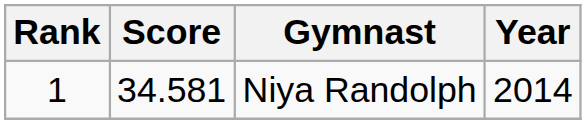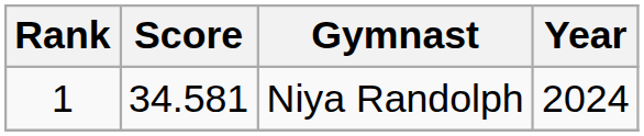 <table class="wikitable">
 <tr>
 <th>Rank</th>
 <th>Score</th>
 <th>Gymnast</th>
 <th>Year</th>
 </tr>
 <tr>
 <td align=center>1</td>
 <td>34.581</td>
 <td align=center>Niya Randolph</td>
-<td align=center>2014</td>
+<td align=center>2024</td>
 </tr>
 <tr>
 </tr>
 </table>
